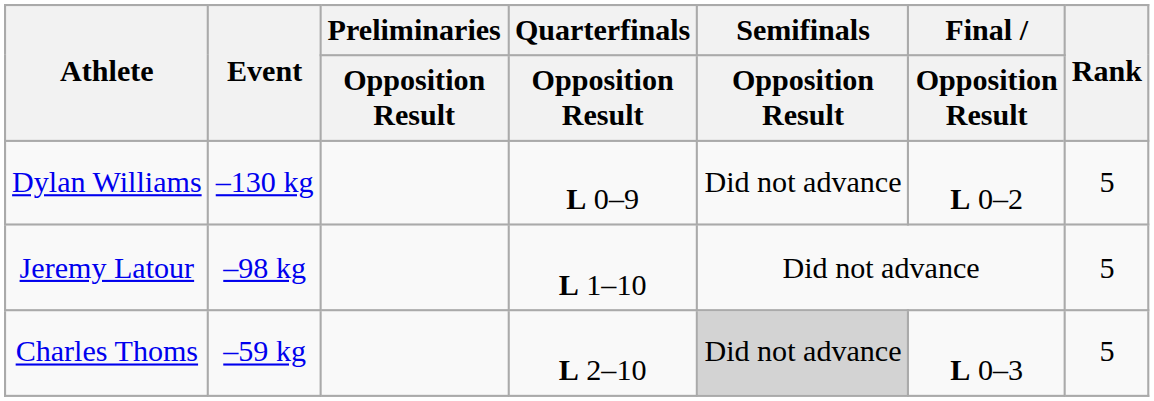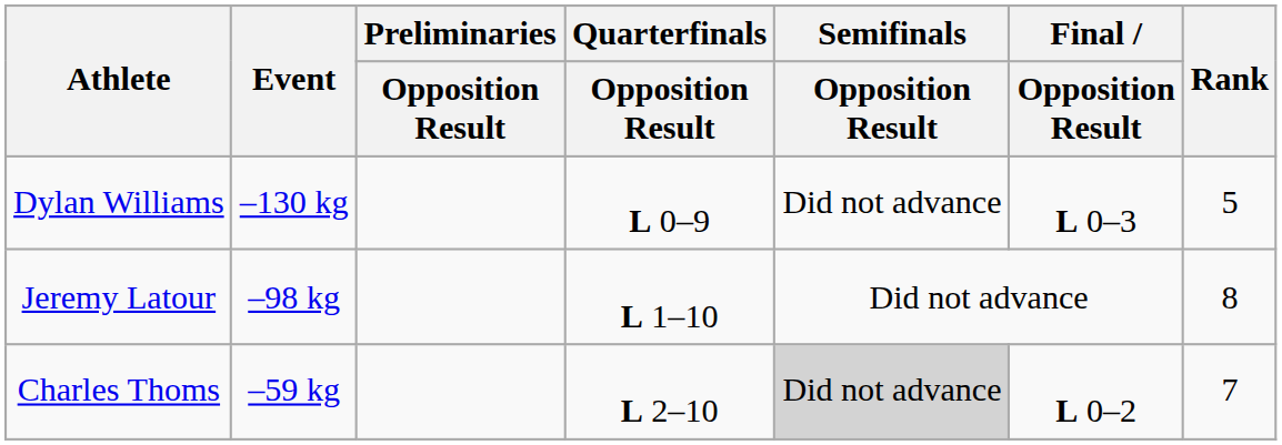 <table class="wikitable" style="font-size:90%">
 <tr>
 <th rowspan=2>Athlete</th>
 <th rowspan=2>Event</th>
 <th>Preliminaries</th>
 <th>Quarterfinals</th>
 <th>Semifinals</th>
 <th>Final / </th>
 <th rowspan=2>Rank</th>
 </tr>
 <tr>
 <th>Opposition<br>Result</th>
 <th>Opposition<br>Result</th>
 <th>Opposition<br>Result</th>
 <th>Opposition<br>Result</th>
 </tr>
 <tr align=center>
 <td><a href='#'>Dylan Williams</a></td>
 <td><a href='#'>–130 kg</a></td>
 <td></td>
 <td><br><strong>L</strong> 0–9</td>
 <td>Did not advance</td>
-<td><br><strong>L</strong> 0–2</td>
+<td><br><strong>L</strong> 0–3</td>
 <td>5</td>
 </tr>
 <tr align=center>
 <td><a href='#'>Jeremy Latour</a></td>
 <td><a href='#'>–98 kg</a></td>
 <td></td>
 <td><br><strong>L</strong> 1–10</td>
 <td colspan=2>Did not advance</td>
-<td>5</td>
+<td>8</td>
 </tr>
 <tr align=center>
 <td><a href='#'>Charles Thoms</a></td>
 <td><a href='#'>–59 kg</a></td>
 <td></td>
 <td><br><strong>L</strong> 2–10</td>
 <td style="background: lightgrey;">Did not advance</td>
-<td><br><strong>L</strong> 0–3</td>
-<td>5</td>
+<td><br><strong>L</strong> 0–2</td>
+<td>7</td>
 </tr>
 </table>
